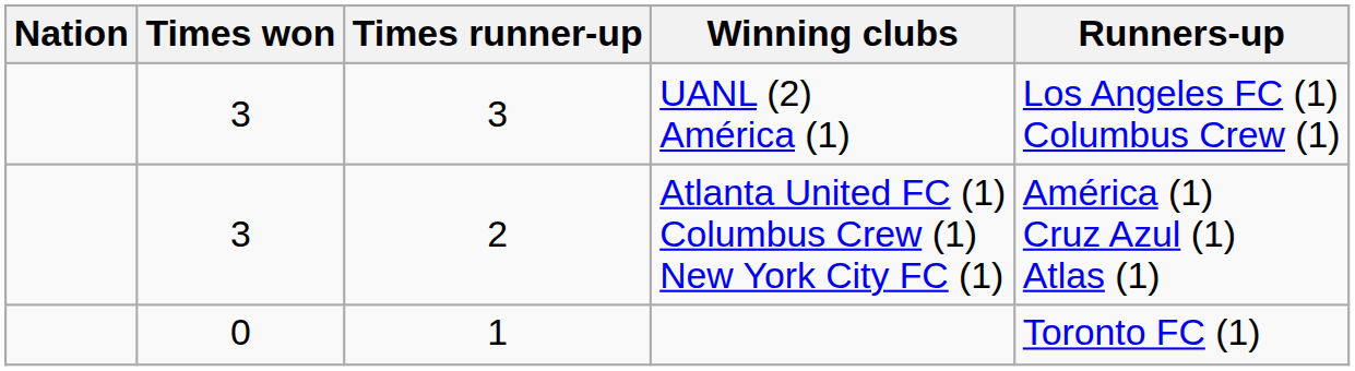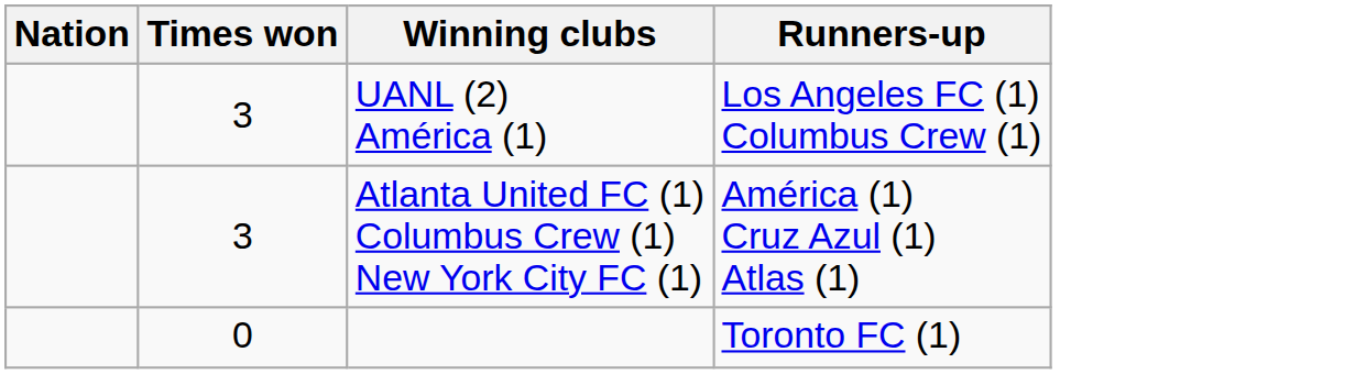 <table class="wikitable sortable">
 <tr>
 <th>Nation</th>
 <th>Times won</th>
-<th>Times runner-up</th>
 <th>Winning clubs</th>
 <th>Runners-up</th>
 </tr>
 <tr>
 <td></td>
-<td align=center>3</td>
 <td align=center>3</td>
 <td><a href='#'>UANL</a> (2) <br><a href='#'>América</a> (1)</td>
 <td><a href='#'>Los Angeles FC</a> (1) <br> <a href='#'>Columbus Crew</a> (1)</td>
 </tr>
 <tr>
 <td></td>
 <td align=center>3</td>
-<td align=center>2</td>
 <td><a href='#'>Atlanta United FC</a> (1)<br><a href='#'>Columbus Crew</a> (1)<br><a href='#'>New York City FC</a> (1)</td>
 <td><a href='#'>América</a> (1)<br><a href='#'>Cruz Azul</a> (1)<br><a href='#'>Atlas</a> (1)</td>
 </tr>
 <tr>
 <td></td>
 <td align=center>0</td>
-<td align=center>1</td>
 <td></td>
 <td><a href='#'>Toronto FC</a> (1)</td>
 </tr>
 </table>
